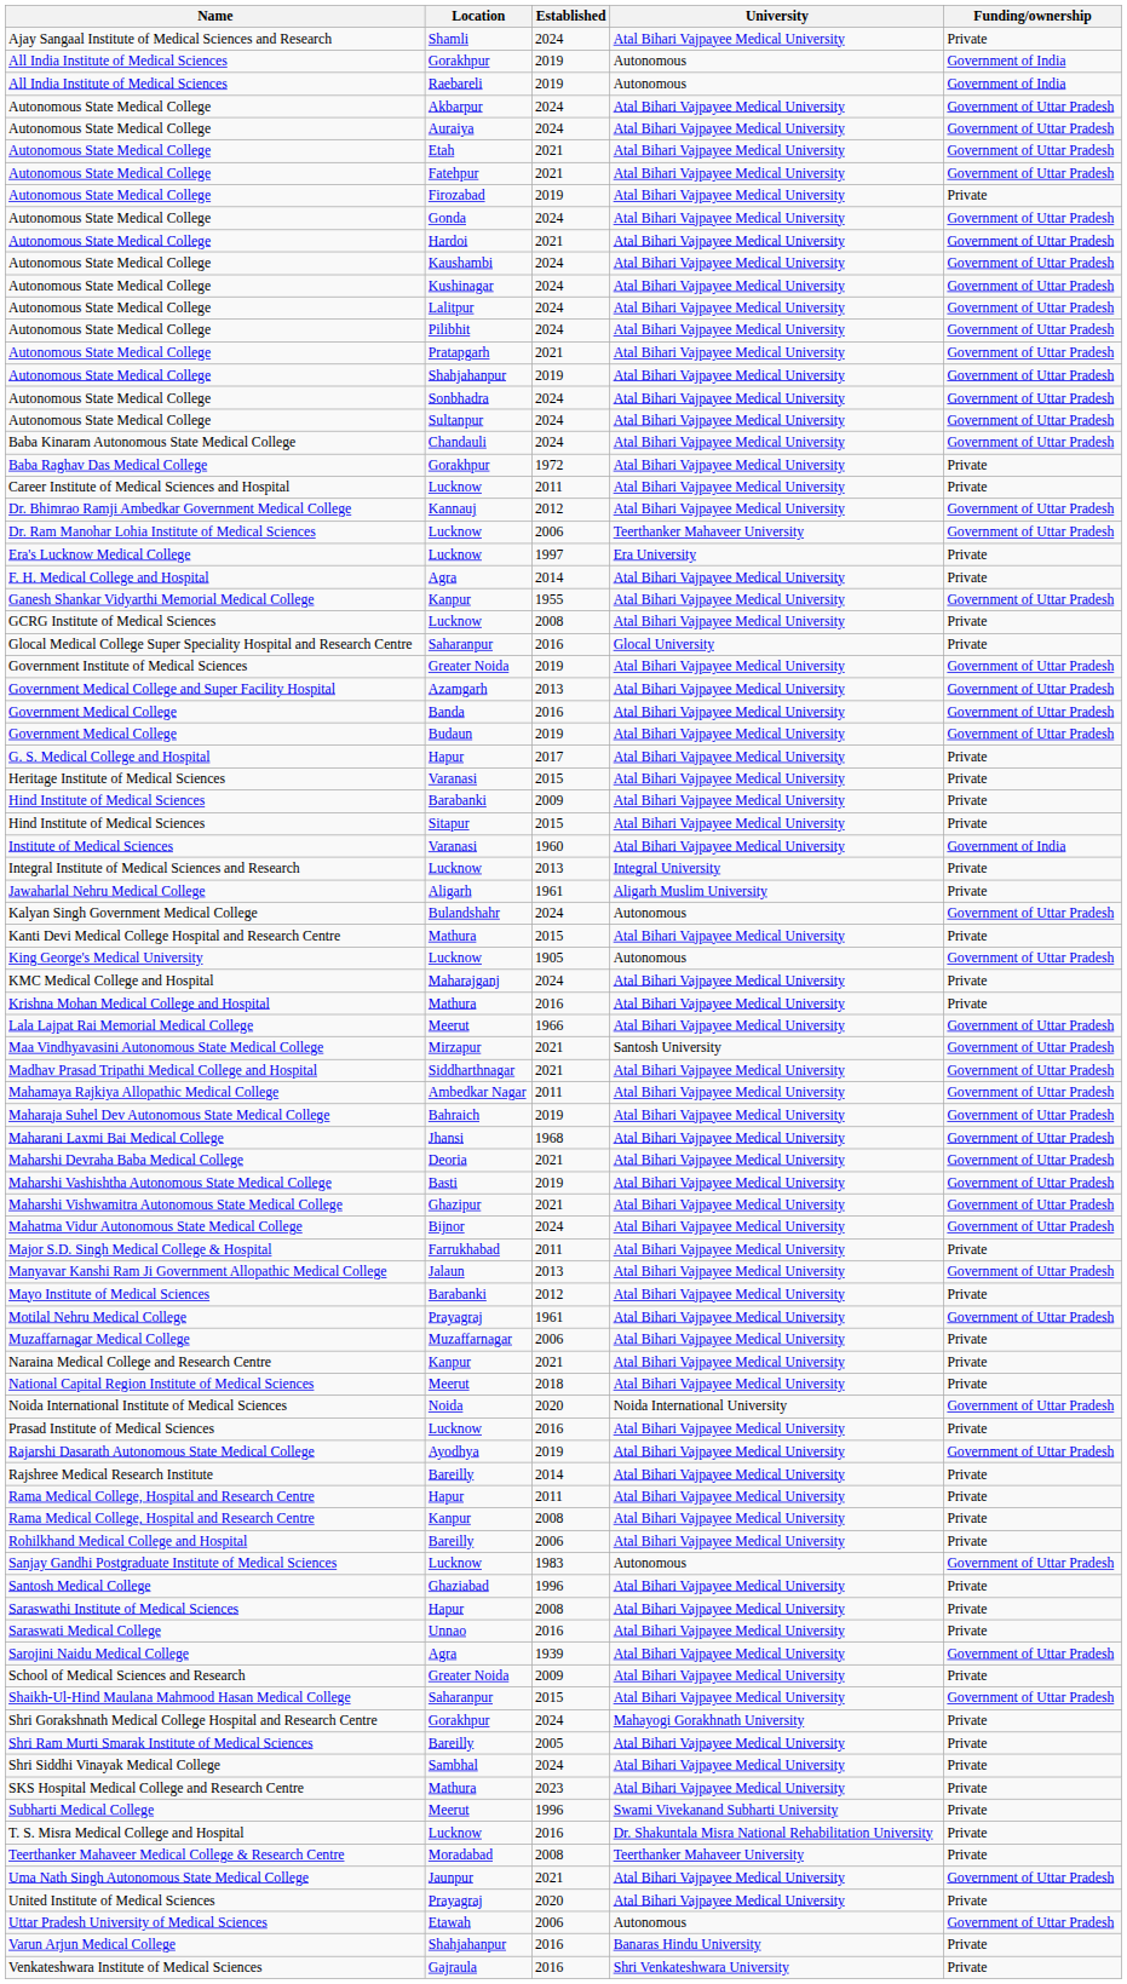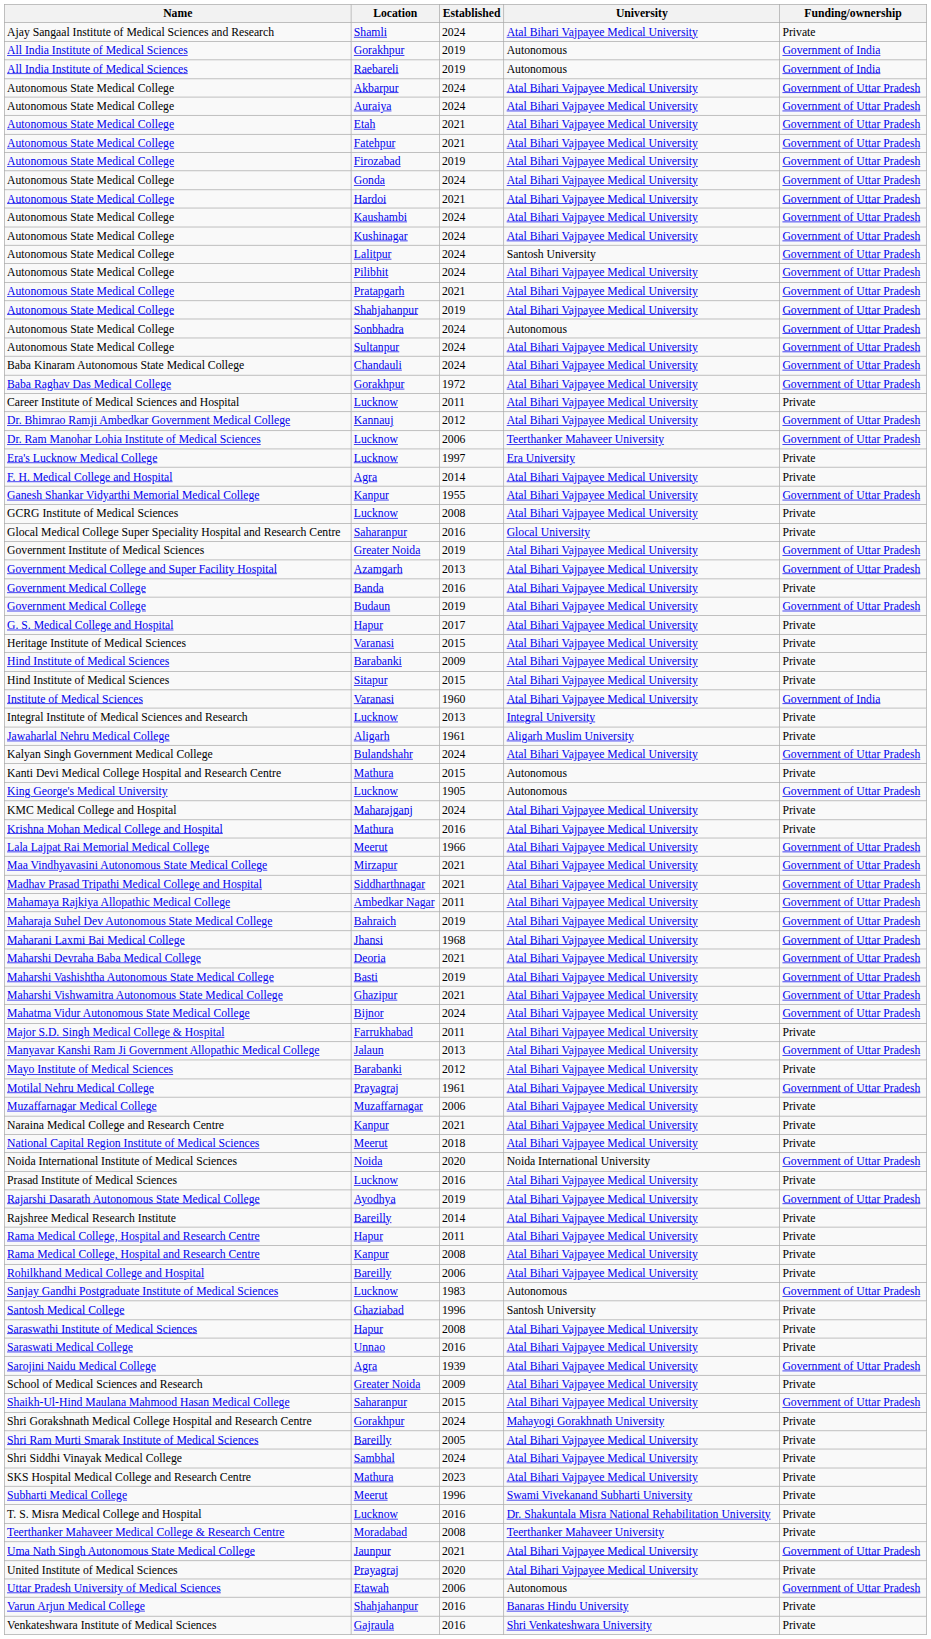 <table class="wikitable sortable" style="width:100%">
 <tr>
 <th>Name</th>
 <th>Location</th>
 <th>Established</th>
 <th>University</th>
 <th>Funding/ownership</th>
 </tr>
 <tr>
 <td>Ajay Sangaal Institute of Medical Sciences and Research</td>
 <td><a href='#'>Shamli</a></td>
 <td>2024</td>
 <td><a href='#'>Atal Bihari Vajpayee Medical University</a></td>
 <td>Private</td>
 </tr>
 <tr>
 <td><a href='#'>All India Institute of Medical Sciences</a></td>
 <td><a href='#'>Gorakhpur</a></td>
 <td>2019</td>
 <td>Autonomous</td>
 <td><a href='#'>Government of India</a></td>
 </tr>
 <tr>
 <td><a href='#'>All India Institute of Medical Sciences</a></td>
 <td><a href='#'>Raebareli</a></td>
 <td>2019</td>
 <td>Autonomous</td>
 <td><a href='#'>Government of India</a></td>
 </tr>
 <tr>
 <td>Autonomous State Medical College</td>
 <td><a href='#'>Akbarpur</a></td>
 <td>2024</td>
 <td><a href='#'>Atal Bihari Vajpayee Medical University</a></td>
 <td><a href='#'>Government of Uttar Pradesh</a></td>
 </tr>
 <tr>
 <td>Autonomous State Medical College</td>
 <td><a href='#'>Auraiya</a></td>
 <td>2024</td>
 <td><a href='#'>Atal Bihari Vajpayee Medical University</a></td>
 <td><a href='#'>Government of Uttar Pradesh</a></td>
 </tr>
 <tr>
 <td><a href='#'>Autonomous State Medical College</a></td>
 <td><a href='#'>Etah</a></td>
 <td>2021</td>
 <td><a href='#'>Atal Bihari Vajpayee Medical University</a></td>
 <td><a href='#'>Government of Uttar Pradesh</a></td>
 </tr>
 <tr>
 <td><a href='#'>Autonomous State Medical College</a></td>
 <td><a href='#'>Fatehpur</a></td>
 <td>2021</td>
 <td><a href='#'>Atal Bihari Vajpayee Medical University</a></td>
 <td><a href='#'>Government of Uttar Pradesh</a></td>
 </tr>
 <tr>
 <td><a href='#'>Autonomous State Medical College</a></td>
 <td><a href='#'>Firozabad</a></td>
 <td>2019</td>
 <td><a href='#'>Atal Bihari Vajpayee Medical  University</a></td>
-<td>Private</td>
+<td><a href='#'>Government of Uttar Pradesh</a></td>
 </tr>
 <tr>
 <td>Autonomous State Medical College</td>
 <td><a href='#'>Gonda</a></td>
 <td>2024</td>
 <td><a href='#'>Atal Bihari Vajpayee Medical University</a></td>
 <td><a href='#'>Government of Uttar Pradesh</a></td>
 </tr>
 <tr>
 <td><a href='#'>Autonomous State Medical College</a></td>
 <td><a href='#'>Hardoi</a></td>
 <td>2021</td>
 <td><a href='#'>Atal Bihari Vajpayee Medical University</a></td>
 <td><a href='#'>Government of Uttar Pradesh</a></td>
 </tr>
 <tr>
 <td>Autonomous State Medical College</td>
 <td><a href='#'>Kaushambi</a></td>
 <td>2024</td>
 <td><a href='#'>Atal Bihari Vajpayee Medical University</a></td>
 <td><a href='#'>Government of Uttar Pradesh</a></td>
 </tr>
 <tr>
 <td>Autonomous State Medical College</td>
 <td><a href='#'>Kushinagar</a></td>
 <td>2024</td>
 <td><a href='#'>Atal Bihari Vajpayee Medical University</a></td>
 <td><a href='#'>Government of Uttar Pradesh</a></td>
 </tr>
 <tr>
 <td>Autonomous State Medical College</td>
 <td><a href='#'>Lalitpur</a></td>
 <td>2024</td>
-<td><a href='#'>Atal Bihari Vajpayee Medical University</a></td>
+<td>Santosh University</td>
 <td><a href='#'>Government of Uttar Pradesh</a></td>
 </tr>
 <tr>
 <td>Autonomous State Medical College</td>
 <td><a href='#'>Pilibhit</a></td>
 <td>2024</td>
 <td><a href='#'>Atal Bihari Vajpayee Medical University</a></td>
 <td><a href='#'>Government of Uttar Pradesh</a></td>
 </tr>
 <tr>
 <td><a href='#'>Autonomous State Medical College</a></td>
 <td><a href='#'>Pratapgarh</a></td>
 <td>2021</td>
 <td><a href='#'>Atal Bihari Vajpayee Medical University</a></td>
 <td><a href='#'>Government of Uttar Pradesh</a></td>
 </tr>
 <tr>
 <td><a href='#'>Autonomous State Medical College</a></td>
 <td><a href='#'>Shahjahanpur</a></td>
 <td>2019</td>
 <td><a href='#'>Atal Bihari Vajpayee Medical University</a></td>
 <td><a href='#'>Government of Uttar Pradesh</a></td>
 </tr>
 <tr>
 <td>Autonomous State Medical College</td>
 <td><a href='#'>Sonbhadra</a></td>
 <td>2024</td>
-<td><a href='#'>Atal Bihari Vajpayee Medical University</a></td>
+<td>Autonomous</td>
 <td><a href='#'>Government of Uttar Pradesh</a></td>
 </tr>
 <tr>
 <td>Autonomous State Medical College</td>
 <td><a href='#'>Sultanpur</a></td>
 <td>2024</td>
 <td><a href='#'>Atal Bihari Vajpayee Medical University</a></td>
 <td><a href='#'>Government of Uttar Pradesh</a></td>
 </tr>
 <tr>
 <td>Baba Kinaram Autonomous State Medical College</td>
 <td><a href='#'>Chandauli</a></td>
 <td>2024</td>
 <td><a href='#'>Atal Bihari Vajpayee Medical University</a></td>
 <td><a href='#'>Government of Uttar Pradesh</a></td>
 </tr>
 <tr>
 <td><a href='#'>Baba Raghav Das Medical College</a></td>
 <td><a href='#'>Gorakhpur</a></td>
 <td>1972</td>
 <td><a href='#'>Atal Bihari Vajpayee Medical University</a></td>
-<td>Private</td>
+<td><a href='#'>Government of Uttar Pradesh</a></td>
 </tr>
 <tr>
 <td>Career Institute of Medical Sciences and Hospital</td>
 <td><a href='#'>Lucknow</a></td>
 <td>2011</td>
 <td><a href='#'>Atal Bihari Vajpayee Medical  University</a></td>
 <td>Private</td>
 </tr>
 <tr>
 <td><a href='#'>Dr. Bhimrao Ramji Ambedkar Government Medical College</a></td>
 <td><a href='#'>Kannauj</a></td>
 <td>2012</td>
 <td><a href='#'>Atal Bihari Vajpayee Medical University</a></td>
 <td><a href='#'>Government of Uttar Pradesh</a></td>
 </tr>
 <tr>
 <td><a href='#'>Dr. Ram Manohar Lohia Institute of Medical Sciences</a></td>
 <td><a href='#'>Lucknow</a></td>
 <td>2006</td>
 <td><a href='#'>Teerthanker Mahaveer University</a></td>
 <td><a href='#'>Government of Uttar Pradesh</a></td>
 </tr>
 <tr>
 <td><a href='#'>Era's Lucknow Medical College</a></td>
 <td><a href='#'>Lucknow</a></td>
 <td>1997</td>
 <td><a href='#'>Era University</a></td>
 <td>Private</td>
 </tr>
 <tr>
 <td><a href='#'>F. H. Medical College and Hospital</a></td>
 <td><a href='#'>Agra</a></td>
 <td>2014</td>
 <td><a href='#'>Atal Bihari Vajpayee Medical University</a></td>
 <td>Private</td>
 </tr>
 <tr>
 <td><a href='#'>Ganesh Shankar Vidyarthi Memorial Medical College</a></td>
 <td><a href='#'>Kanpur</a></td>
 <td>1955</td>
 <td><a href='#'>Atal Bihari Vajpayee Medical  University</a></td>
 <td><a href='#'>Government of Uttar Pradesh</a></td>
 </tr>
 <tr>
 <td>GCRG Institute of Medical Sciences</td>
 <td><a href='#'>Lucknow</a></td>
 <td>2008</td>
 <td><a href='#'>Atal Bihari Vajpayee Medical University</a></td>
 <td>Private</td>
 </tr>
 <tr>
 <td>Glocal Medical College Super Speciality Hospital and Research Centre</td>
 <td><a href='#'>Saharanpur</a></td>
 <td>2016</td>
 <td><a href='#'>Glocal University</a></td>
 <td>Private</td>
 </tr>
 <tr>
 <td>Government Institute of Medical Sciences</td>
 <td><a href='#'>Greater Noida</a></td>
 <td>2019</td>
 <td><a href='#'>Atal Bihari Vajpayee Medical University</a></td>
 <td><a href='#'>Government of Uttar Pradesh</a></td>
 </tr>
 <tr>
 <td><a href='#'>Government Medical College and Super Facility Hospital</a></td>
 <td><a href='#'>Azamgarh</a></td>
 <td>2013</td>
 <td><a href='#'>Atal Bihari Vajpayee Medical University</a></td>
 <td><a href='#'>Government of Uttar Pradesh</a></td>
 </tr>
 <tr>
 <td><a href='#'>Government Medical College</a></td>
 <td><a href='#'>Banda</a></td>
 <td>2016</td>
 <td><a href='#'>Atal Bihari Vajpayee Medical University</a></td>
-<td><a href='#'>Government of Uttar Pradesh</a></td>
+<td>Private</td>
 </tr>
 <tr>
 <td><a href='#'>Government Medical College</a></td>
 <td><a href='#'>Budaun</a></td>
 <td>2019</td>
 <td><a href='#'>Atal Bihari Vajpayee Medical  University</a></td>
 <td><a href='#'>Government of Uttar Pradesh</a></td>
 </tr>
 <tr>
 <td><a href='#'>G. S. Medical College and Hospital</a></td>
 <td><a href='#'>Hapur</a></td>
 <td>2017</td>
 <td><a href='#'>Atal Bihari Vajpayee Medical  University</a></td>
 <td>Private</td>
 </tr>
 <tr>
 <td>Heritage Institute of Medical Sciences</td>
 <td><a href='#'>Varanasi</a></td>
 <td>2015</td>
 <td><a href='#'>Atal Bihari Vajpayee Medical University</a></td>
 <td>Private</td>
 </tr>
 <tr>
 <td><a href='#'>Hind Institute of Medical Sciences</a></td>
 <td><a href='#'>Barabanki</a></td>
 <td>2009</td>
 <td><a href='#'>Atal Bihari Vajpayee Medical  University</a></td>
 <td>Private</td>
 </tr>
 <tr>
 <td>Hind Institute of Medical Sciences</td>
 <td><a href='#'>Sitapur</a></td>
 <td>2015</td>
 <td><a href='#'>Atal Bihari Vajpayee Medical University</a></td>
 <td>Private</td>
 </tr>
 <tr>
 <td><a href='#'>Institute of Medical Sciences</a></td>
 <td><a href='#'>Varanasi</a></td>
 <td>1960</td>
 <td><a href='#'>Atal Bihari Vajpayee Medical University</a></td>
 <td><a href='#'>Government of India</a></td>
 </tr>
 <tr>
 <td>Integral Institute of Medical Sciences and Research</td>
 <td><a href='#'>Lucknow</a></td>
 <td>2013</td>
 <td><a href='#'>Integral University</a></td>
 <td>Private</td>
 </tr>
 <tr>
 <td><a href='#'>Jawaharlal Nehru Medical College</a></td>
 <td><a href='#'>Aligarh</a></td>
 <td>1961</td>
 <td><a href='#'>Aligarh Muslim University</a></td>
 <td>Private</td>
 </tr>
 <tr>
 <td>Kalyan Singh Government Medical College</td>
 <td><a href='#'>Bulandshahr</a></td>
 <td>2024</td>
-<td>Autonomous</td>
+<td><a href='#'>Atal Bihari Vajpayee Medical University</a></td>
 <td><a href='#'>Government of Uttar Pradesh</a></td>
 </tr>
 <tr>
 <td>Kanti Devi Medical College Hospital and Research Centre</td>
 <td><a href='#'>Mathura</a></td>
 <td>2015</td>
-<td><a href='#'>Atal Bihari Vajpayee Medical University</a></td>
+<td>Autonomous</td>
 <td>Private</td>
 </tr>
 <tr>
 <td><a href='#'>King George's Medical University</a></td>
 <td><a href='#'>Lucknow</a></td>
 <td>1905</td>
 <td>Autonomous</td>
 <td><a href='#'>Government of Uttar Pradesh</a></td>
 </tr>
 <tr>
 <td>KMC Medical College and Hospital</td>
 <td><a href='#'>Maharajganj</a></td>
 <td>2024</td>
 <td><a href='#'>Atal Bihari Vajpayee Medical University</a></td>
 <td>Private</td>
 </tr>
 <tr>
 <td><a href='#'>Krishna Mohan Medical College and Hospital</a></td>
 <td><a href='#'>Mathura</a></td>
 <td>2016</td>
 <td><a href='#'>Atal Bihari Vajpayee Medical University</a></td>
 <td>Private</td>
 </tr>
 <tr>
 <td><a href='#'>Lala Lajpat Rai Memorial Medical College</a></td>
 <td><a href='#'>Meerut</a></td>
 <td>1966</td>
 <td><a href='#'>Atal Bihari Vajpayee Medical  University</a></td>
 <td><a href='#'>Government of Uttar Pradesh</a></td>
 </tr>
 <tr>
 <td><a href='#'>Maa Vindhyavasini Autonomous State Medical College</a></td>
 <td><a href='#'>Mirzapur</a></td>
 <td>2021</td>
-<td>Santosh University</td>
+<td><a href='#'>Atal Bihari Vajpayee Medical University</a></td>
 <td><a href='#'>Government of Uttar Pradesh</a></td>
 </tr>
 <tr>
 <td><a href='#'>Madhav Prasad Tripathi Medical College and Hospital</a></td>
 <td><a href='#'>Siddharthnagar</a></td>
 <td>2021</td>
 <td><a href='#'>Atal Bihari Vajpayee Medical University</a></td>
 <td><a href='#'>Government of Uttar Pradesh</a></td>
 </tr>
 <tr>
 <td><a href='#'>Mahamaya Rajkiya Allopathic Medical College</a></td>
 <td><a href='#'>Ambedkar Nagar</a></td>
 <td>2011</td>
 <td><a href='#'>Atal Bihari Vajpayee Medical  University</a></td>
 <td><a href='#'>Government of Uttar Pradesh</a></td>
 </tr>
 <tr>
 <td><a href='#'>Maharaja Suhel Dev Autonomous State Medical College</a></td>
 <td><a href='#'>Bahraich</a></td>
 <td>2019</td>
 <td><a href='#'>Atal Bihari Vajpayee Medical  University</a></td>
 <td><a href='#'>Government of Uttar Pradesh</a></td>
 </tr>
 <tr>
 <td><a href='#'>Maharani Laxmi Bai Medical College</a></td>
 <td><a href='#'>Jhansi</a></td>
 <td>1968</td>
 <td><a href='#'>Atal Bihari Vajpayee Medical University</a></td>
 <td><a href='#'>Government of Uttar Pradesh</a></td>
 </tr>
 <tr>
 <td><a href='#'>Maharshi Devraha Baba Medical College</a></td>
 <td><a href='#'>Deoria</a></td>
 <td>2021</td>
 <td><a href='#'>Atal Bihari Vajpayee Medical University</a></td>
 <td><a href='#'>Government of Uttar Pradesh</a></td>
 </tr>
 <tr>
 <td><a href='#'>Maharshi Vashishtha Autonomous State Medical College</a></td>
 <td><a href='#'>Basti</a></td>
 <td>2019</td>
 <td><a href='#'>Atal Bihari Vajpayee Medical University</a></td>
 <td><a href='#'>Government of Uttar Pradesh</a></td>
 </tr>
 <tr>
 <td><a href='#'>Maharshi Vishwamitra Autonomous State Medical College</a></td>
 <td><a href='#'>Ghazipur</a></td>
 <td>2021</td>
 <td><a href='#'>Atal Bihari Vajpayee Medical University</a></td>
 <td><a href='#'>Government of Uttar Pradesh</a></td>
 </tr>
 <tr>
 <td><a href='#'>Mahatma Vidur Autonomous State Medical College</a></td>
 <td><a href='#'>Bijnor</a></td>
 <td>2024</td>
 <td><a href='#'>Atal Bihari Vajpayee Medical University</a></td>
 <td><a href='#'>Government of Uttar Pradesh</a></td>
 </tr>
 <tr>
 <td><a href='#'>Major S.D. Singh Medical College & Hospital</a></td>
 <td><a href='#'>Farrukhabad</a></td>
 <td>2011</td>
 <td><a href='#'>Atal Bihari Vajpayee Medical  University</a></td>
 <td>Private</td>
 </tr>
 <tr>
 <td><a href='#'>Manyavar Kanshi Ram Ji Government Allopathic Medical College</a></td>
 <td><a href='#'>Jalaun</a></td>
 <td>2013</td>
 <td><a href='#'>Atal Bihari Vajpayee Medical University</a></td>
 <td><a href='#'>Government of Uttar Pradesh</a></td>
 </tr>
 <tr>
 <td><a href='#'>Mayo Institute of Medical Sciences</a></td>
 <td><a href='#'>Barabanki</a></td>
 <td>2012</td>
 <td><a href='#'>Atal Bihari Vajpayee Medical  University</a></td>
 <td>Private</td>
 </tr>
 <tr>
 <td><a href='#'>Motilal Nehru Medical College</a></td>
 <td><a href='#'>Prayagraj</a></td>
 <td>1961</td>
 <td><a href='#'>Atal Bihari Vajpayee Medical University</a></td>
 <td><a href='#'>Government of Uttar Pradesh</a></td>
 </tr>
 <tr>
 <td><a href='#'>Muzaffarnagar Medical College</a></td>
 <td><a href='#'>Muzaffarnagar</a></td>
 <td>2006</td>
 <td><a href='#'>Atal Bihari Vajpayee Medical  University</a></td>
 <td>Private</td>
 </tr>
 <tr>
 <td>Naraina Medical College and Research Centre</td>
 <td><a href='#'>Kanpur</a></td>
 <td>2021</td>
 <td><a href='#'>Atal Bihari Vajpayee Medical University</a></td>
 <td>Private</td>
 </tr>
 <tr>
 <td><a href='#'>National Capital Region Institute of Medical Sciences</a></td>
 <td><a href='#'>Meerut</a></td>
 <td>2018</td>
 <td><a href='#'>Atal Bihari Vajpayee Medical  University</a></td>
 <td>Private</td>
 </tr>
 <tr>
 <td>Noida International Institute of Medical Sciences</td>
 <td><a href='#'>Noida</a></td>
 <td>2020</td>
 <td>Noida International University</td>
 <td><a href='#'>Government of Uttar Pradesh</a></td>
 </tr>
 <tr>
 <td>Prasad Institute of Medical Sciences</td>
 <td><a href='#'>Lucknow</a></td>
 <td>2016</td>
 <td><a href='#'>Atal Bihari Vajpayee Medical  University</a></td>
 <td>Private</td>
 </tr>
 <tr>
 <td><a href='#'>Rajarshi Dasarath Autonomous State Medical College</a></td>
 <td><a href='#'>Ayodhya</a></td>
 <td>2019</td>
 <td><a href='#'>Atal Bihari Vajpayee Medical University</a></td>
 <td><a href='#'>Government of Uttar Pradesh</a></td>
 </tr>
 <tr>
 <td>Rajshree Medical Research Institute</td>
 <td><a href='#'>Bareilly</a></td>
 <td>2014</td>
 <td><a href='#'>Atal Bihari Vajpayee Medical  University</a></td>
 <td>Private</td>
 </tr>
 <tr>
 <td><a href='#'>Rama Medical College, Hospital and Research Centre</a></td>
 <td><a href='#'>Hapur</a></td>
 <td>2011</td>
 <td><a href='#'>Atal Bihari Vajpayee Medical University</a></td>
 <td>Private</td>
 </tr>
 <tr>
 <td><a href='#'>Rama Medical College, Hospital and Research Centre</a></td>
 <td><a href='#'>Kanpur</a></td>
 <td>2008</td>
 <td><a href='#'>Atal Bihari Vajpayee Medical University</a></td>
 <td>Private</td>
 </tr>
 <tr>
 <td><a href='#'>Rohilkhand Medical College and Hospital</a></td>
 <td><a href='#'>Bareilly</a></td>
 <td>2006</td>
 <td><a href='#'>Atal Bihari Vajpayee Medical University</a></td>
 <td>Private</td>
 </tr>
 <tr>
 <td><a href='#'>Sanjay Gandhi Postgraduate Institute of Medical Sciences</a></td>
 <td><a href='#'>Lucknow</a></td>
 <td>1983</td>
 <td>Autonomous</td>
 <td><a href='#'>Government of Uttar Pradesh</a></td>
 </tr>
 <tr>
 <td><a href='#'>Santosh Medical College</a></td>
 <td><a href='#'>Ghaziabad</a></td>
 <td>1996</td>
-<td><a href='#'>Atal Bihari Vajpayee Medical University</a></td>
+<td>Santosh University</td>
 <td>Private</td>
 </tr>
 <tr>
 <td><a href='#'>Saraswathi Institute of Medical Sciences</a></td>
 <td><a href='#'>Hapur</a></td>
 <td>2008</td>
 <td><a href='#'>Atal Bihari Vajpayee Medical University</a></td>
 <td>Private</td>
 </tr>
 <tr>
 <td><a href='#'>Saraswati Medical College</a></td>
 <td><a href='#'>Unnao</a></td>
 <td>2016</td>
 <td><a href='#'>Atal Bihari Vajpayee Medical University</a></td>
 <td>Private</td>
 </tr>
 <tr>
 <td><a href='#'>Sarojini Naidu Medical College</a></td>
 <td><a href='#'>Agra</a></td>
 <td>1939</td>
 <td><a href='#'>Atal Bihari Vajpayee Medical University</a></td>
 <td><a href='#'>Government of Uttar Pradesh</a></td>
 </tr>
 <tr>
 <td>School of Medical Sciences and Research</td>
 <td><a href='#'>Greater Noida</a></td>
 <td>2009</td>
 <td><a href='#'>Atal Bihari Vajpayee Medical University</a></td>
 <td>Private</td>
 </tr>
 <tr>
 <td><a href='#'>Shaikh-Ul-Hind Maulana Mahmood Hasan Medical College</a></td>
 <td><a href='#'>Saharanpur</a></td>
 <td>2015</td>
 <td><a href='#'>Atal Bihari Vajpayee Medical  University</a></td>
 <td><a href='#'>Government of Uttar Pradesh</a></td>
 </tr>
 <tr>
 <td>Shri Gorakshnath Medical College Hospital and Research Centre</td>
 <td><a href='#'>Gorakhpur</a></td>
 <td>2024</td>
 <td><a href='#'>Mahayogi Gorakhnath University</a></td>
 <td>Private</td>
 </tr>
 <tr>
 <td><a href='#'>Shri Ram Murti Smarak Institute of Medical Sciences</a></td>
 <td><a href='#'>Bareilly</a></td>
 <td>2005</td>
 <td><a href='#'>Atal Bihari Vajpayee Medical University</a></td>
 <td>Private</td>
 </tr>
 <tr>
 <td>Shri Siddhi Vinayak Medical College</td>
 <td><a href='#'>Sambhal</a></td>
 <td>2024</td>
 <td><a href='#'>Atal Bihari Vajpayee Medical University</a></td>
 <td>Private</td>
 </tr>
 <tr>
 <td>SKS Hospital Medical College and Research Centre</td>
 <td><a href='#'>Mathura</a></td>
 <td>2023</td>
 <td><a href='#'>Atal Bihari Vajpayee Medical University</a></td>
 <td>Private</td>
 </tr>
 <tr>
 <td><a href='#'>Subharti Medical College</a></td>
 <td><a href='#'>Meerut</a></td>
 <td>1996</td>
 <td><a href='#'>Swami Vivekanand Subharti University</a></td>
 <td>Private</td>
 </tr>
 <tr>
 <td>T. S. Misra Medical College and Hospital</td>
 <td><a href='#'>Lucknow</a></td>
 <td>2016</td>
 <td><a href='#'>Dr. Shakuntala Misra National Rehabilitation University</a></td>
 <td>Private</td>
 </tr>
 <tr>
 <td><a href='#'>Teerthanker Mahaveer Medical College & Research Centre</a></td>
 <td><a href='#'>Moradabad</a></td>
 <td>2008</td>
 <td><a href='#'>Teerthanker Mahaveer University</a></td>
 <td>Private</td>
 </tr>
 <tr>
 <td><a href='#'>Uma Nath Singh Autonomous State Medical College</a></td>
 <td><a href='#'>Jaunpur</a></td>
 <td>2021</td>
 <td><a href='#'>Atal Bihari Vajpayee Medical University</a></td>
 <td><a href='#'>Government of Uttar Pradesh</a></td>
 </tr>
 <tr>
 <td>United Institute of Medical Sciences</td>
 <td><a href='#'>Prayagraj</a></td>
 <td>2020</td>
 <td><a href='#'>Atal Bihari Vajpayee Medical University</a></td>
 <td>Private</td>
 </tr>
 <tr>
 <td><a href='#'>Uttar Pradesh University of Medical Sciences</a></td>
 <td><a href='#'>Etawah</a></td>
 <td>2006</td>
 <td>Autonomous</td>
 <td><a href='#'>Government of Uttar Pradesh</a></td>
 </tr>
 <tr>
 <td><a href='#'>Varun Arjun Medical College</a></td>
 <td><a href='#'>Shahjahanpur</a></td>
 <td>2016</td>
 <td><a href='#'>Banaras Hindu University</a></td>
 <td>Private</td>
 </tr>
 <tr>
 <td>Venkateshwara Institute of Medical Sciences</td>
 <td><a href='#'>Gajraula</a></td>
 <td>2016</td>
 <td><a href='#'>Shri Venkateshwara University</a></td>
 <td>Private</td>
 </tr>
 </table>
